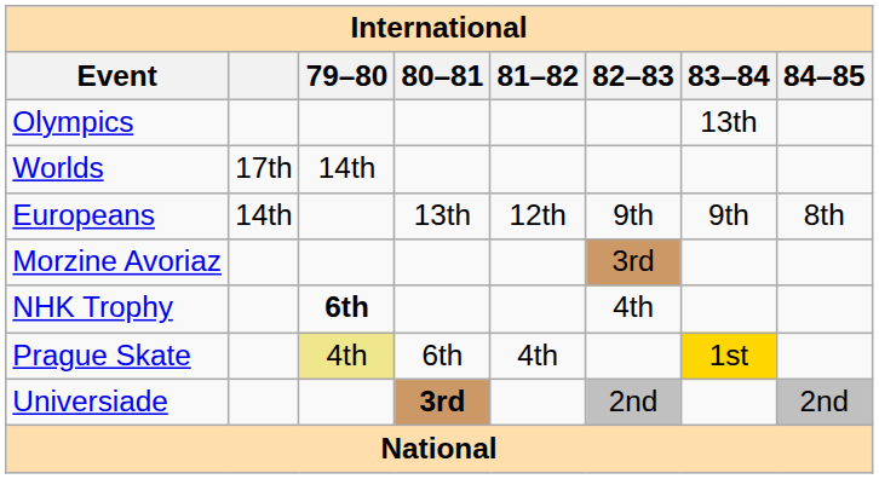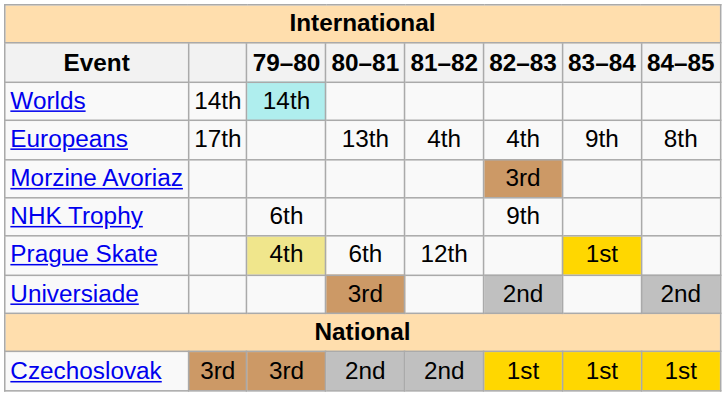 <table class="wikitable" style="text-align:center">
 <tr>
 <th style="background-color: #ffdead; " colspan=8 align=center>International</th>
 </tr>
 <tr>
 <th>Event</th>
 <th></th>
 <th>79–80</th>
 <th>80–81</th>
 <th>81–82</th>
 <th>82–83</th>
 <th>83–84</th>
 <th>84–85</th>
 </tr>
 <tr>
-<td align=left><a href='#'>Olympics</a></td>
-<td></td>
-<td></td>
-<td></td>
-<td></td>
-<td></td>
-<td>13th</td>
-<td></td>
-</tr>
-<tr>
 <td align=left><a href='#'>Worlds</a></td>
-<td>17th</td>
 <td>14th</td>
+<td style="background: paleturquoise;">14th</td>
 <td></td>
 <td></td>
 <td></td>
 <td></td>
 <td></td>
 </tr>
 <tr>
 <td align=left><a href='#'>Europeans</a></td>
-<td>14th</td>
+<td>17th</td>
 <td></td>
 <td>13th</td>
-<td>12th</td>
-<td>9th</td>
+<td>4th</td>
+<td>4th</td>
 <td>9th</td>
 <td>8th</td>
 </tr>
 <tr>
 <td align=left><a href='#'>Morzine Avoriaz</a></td>
 <td></td>
 <td></td>
 <td></td>
 <td></td>
 <td bgcolor=cc9966>3rd</td>
 <td></td>
 <td></td>
 </tr>
 <tr>
 <td align=left><a href='#'>NHK Trophy</a></td>
 <td></td>
-<td><strong>6th</strong></td>
+<td>6th</td>
 <td></td>
 <td></td>
-<td>4th</td>
+<td>9th</td>
 <td></td>
 <td></td>
 </tr>
 <tr>
 <td align=left><a href='#'>Prague Skate</a></td>
 <td></td>
 <td style="background: khaki;">4th</td>
 <td>6th</td>
-<td>4th</td>
+<td>12th</td>
 <td></td>
 <td bgcolor=gold>1st</td>
 <td></td>
 </tr>
 <tr>
 <td align=left><a href='#'>Universiade</a></td>
 <td></td>
 <td></td>
-<td bgcolor=cc9966><strong>3rd</strong></td>
+<td bgcolor=cc9966>3rd</td>
 <td></td>
 <td bgcolor=silver>2nd</td>
 <td></td>
 <td bgcolor=silver>2nd</td>
 </tr>
 <tr>
 <th style="background-color: #ffdead; " colspan=8 align=center>National</th>
 </tr>
+<tr>
+<td align=left><a href='#'>Czechoslovak</a></td>
+<td bgcolor=cc9966>3rd</td>
+<td bgcolor=cc9966>3rd</td>
+<td bgcolor=silver>2nd</td>
+<td bgcolor=silver>2nd</td>
+<td bgcolor=gold>1st</td>
+<td bgcolor=gold>1st</td>
+<td bgcolor=gold>1st</td>
+</tr>
 </table>
